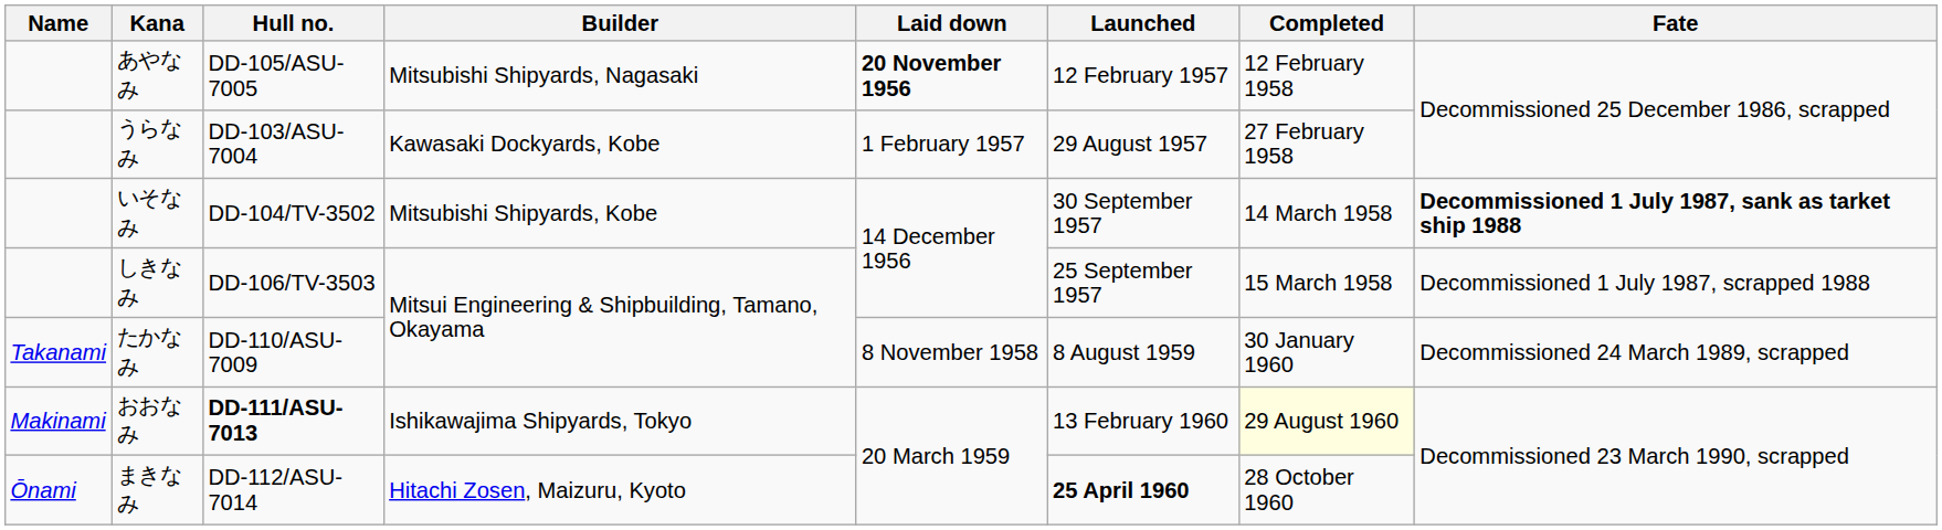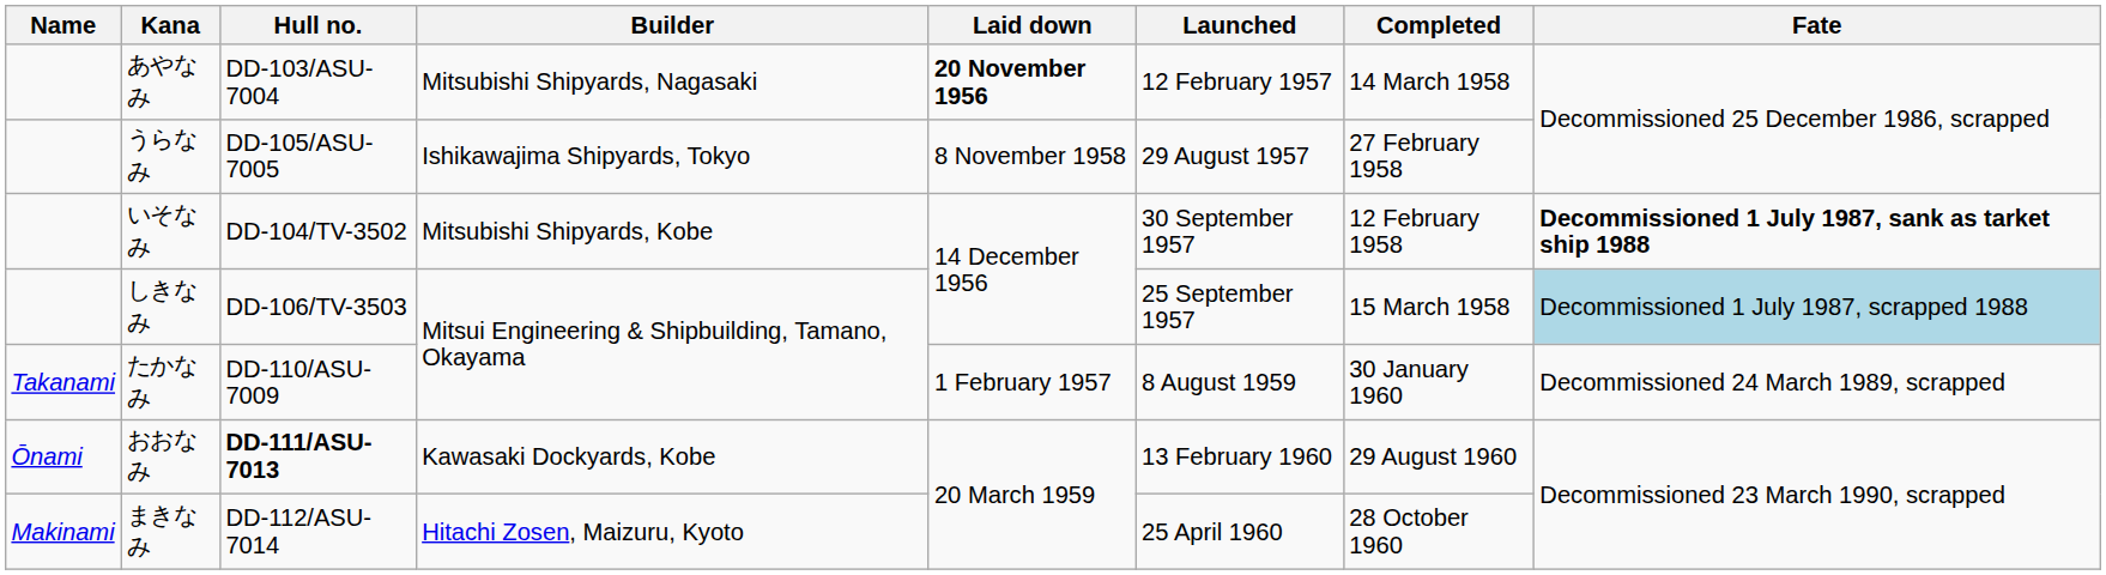 <table class="wikitable" style="font-size:90%;">
 <tr>
 <th>Name</th>
 <th>Kana</th>
 <th>Hull no.</th>
 <th>Builder</th>
 <th>Laid down</th>
 <th>Launched</th>
 <th>Completed</th>
 <th>Fate</th>
 </tr>
 <tr>
 <td></td>
 <td>あやなみ</td>
-<td>DD-105/ASU-7005</td>
+<td>DD-103/ASU-7004</td>
 <td>Mitsubishi Shipyards, Nagasaki</td>
 <td><strong>20 November 1956</strong></td>
 <td>12 February 1957</td>
-<td>12 February 1958</td>
+<td>14 March 1958</td>
 <td rowspan="2">Decommissioned 25 December 1986, scrapped</td>
 </tr>
 <tr>
 <td></td>
 <td>うらなみ</td>
-<td>DD-103/ASU-7004</td>
-<td>Kawasaki Dockyards, Kobe</td>
-<td>1 February 1957</td>
+<td>DD-105/ASU-7005</td>
+<td>Ishikawajima Shipyards, Tokyo</td>
+<td>8 November 1958</td>
 <td>29 August 1957</td>
 <td>27 February 1958</td>
 </tr>
 <tr>
 <td></td>
 <td>いそなみ</td>
 <td>DD-104/TV-3502</td>
 <td>Mitsubishi Shipyards, Kobe</td>
 <td rowspan="2">14 December 1956</td>
 <td>30 September 1957</td>
-<td>14 March 1958</td>
+<td>12 February 1958</td>
 <td><strong>Decommissioned 1 July 1987, sank as tarket ship 1988</strong></td>
 </tr>
 <tr>
 <td></td>
 <td>しきなみ</td>
 <td>DD-106/TV-3503</td>
 <td rowspan="2">Mitsui Engineering & Shipbuilding, Tamano, Okayama</td>
 <td>25 September 1957</td>
 <td>15 March 1958</td>
-<td>Decommissioned 1 July 1987, scrapped 1988</td>
+<td style="background: lightblue;">Decommissioned 1 July 1987, scrapped 1988</td>
 </tr>
 <tr>
 <td><a href='#'><em>Takanami</em></a></td>
 <td>たかなみ</td>
 <td>DD-110/ASU-7009</td>
-<td>8 November 1958</td>
+<td>1 February 1957</td>
 <td>8 August 1959</td>
 <td>30 January 1960</td>
 <td>Decommissioned 24 March 1989, scrapped</td>
 </tr>
 <tr>
-<td><a href='#'><em>Makinami</em></a></td>
+<td><a href='#'><em>Ōnami</em></a></td>
 <td>おおなみ</td>
 <td><strong>DD-111/ASU-7013</strong></td>
-<td>Ishikawajima Shipyards, Tokyo</td>
+<td>Kawasaki Dockyards, Kobe</td>
 <td rowspan="2">20 March 1959</td>
 <td>13 February 1960</td>
-<td style="background: lightyellow;">29 August 1960</td>
+<td>29 August 1960</td>
 <td rowspan="2">Decommissioned 23 March 1990, scrapped</td>
 </tr>
 <tr>
-<td><a href='#'><em>Ōnami</em></a></td>
+<td><a href='#'><em>Makinami</em></a></td>
 <td>まきなみ</td>
 <td>DD-112/ASU-7014</td>
 <td><a href='#'>Hitachi Zosen</a>, Maizuru, Kyoto</td>
-<td><strong>25 April 1960</strong></td>
+<td>25 April 1960</td>
 <td>28 October 1960</td>
 </tr>
 </table>
